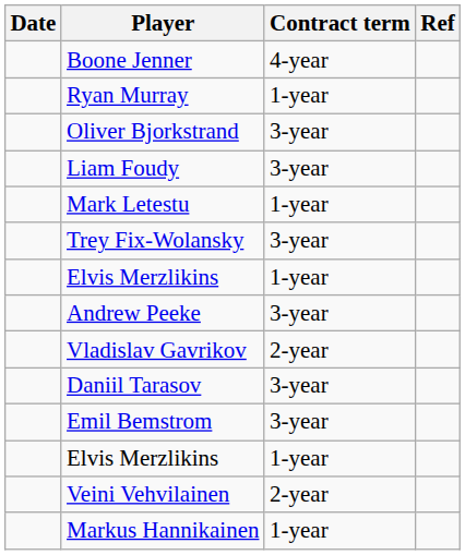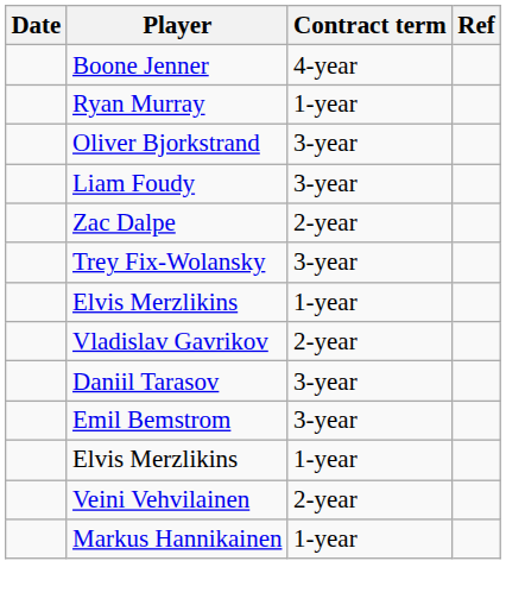 <table class="wikitable">
 <tr>
 <th>Date</th>
 <th>Player</th>
 <th>Contract term</th>
 <th>Ref</th>
 </tr>
 <tr>
 <td></td>
 <td><a href='#'>Boone Jenner</a></td>
 <td>4-year</td>
 <td></td>
 </tr>
 <tr>
 <td></td>
 <td><a href='#'>Ryan Murray</a></td>
 <td>1-year</td>
 <td></td>
 </tr>
 <tr>
 <td></td>
 <td><a href='#'>Oliver Bjorkstrand</a></td>
 <td>3-year</td>
 <td></td>
 </tr>
 <tr>
 <td></td>
 <td><a href='#'>Liam Foudy</a></td>
 <td>3-year</td>
 <td></td>
 </tr>
 <tr>
 <td></td>
-<td><a href='#'>Mark Letestu</a></td>
-<td>1-year</td>
+<td><a href='#'>Zac Dalpe</a></td>
+<td>2-year</td>
 <td></td>
 </tr>
 <tr>
 <td></td>
 <td><a href='#'>Trey Fix-Wolansky</a></td>
 <td>3-year</td>
 <td></td>
 </tr>
 <tr>
 <td></td>
 <td><a href='#'>Elvis Merzlikins</a></td>
 <td>1-year</td>
-<td></td>
-</tr>
-<tr>
-<td></td>
-<td><a href='#'>Andrew Peeke</a></td>
-<td>3-year</td>
 <td></td>
 </tr>
 <tr>
 <td></td>
 <td><a href='#'>Vladislav Gavrikov</a></td>
 <td>2-year</td>
 <td></td>
 </tr>
 <tr>
 <td></td>
 <td><a href='#'>Daniil Tarasov</a></td>
 <td>3-year</td>
 <td></td>
 </tr>
 <tr>
 <td></td>
 <td><a href='#'>Emil Bemstrom</a></td>
 <td>3-year</td>
 <td></td>
 </tr>
 <tr>
 <td></td>
 <td>Elvis Merzlikins</td>
 <td>1-year</td>
 <td></td>
 </tr>
 <tr>
 <td></td>
 <td><a href='#'>Veini Vehvilainen</a></td>
 <td>2-year</td>
 <td></td>
 </tr>
 <tr>
 <td></td>
 <td><a href='#'>Markus Hannikainen</a></td>
 <td>1-year</td>
 <td></td>
 </tr>
 </table>
